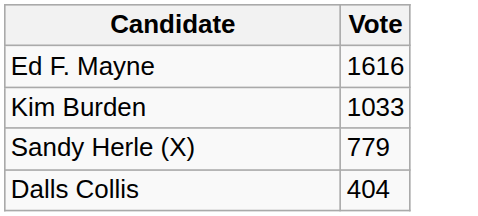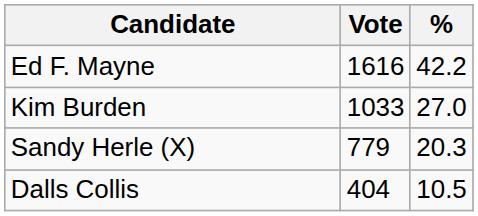 <table class="wikitable">
 <tr>
 <th bgcolor="#DDDDFF" width="200px">Candidate</th>
 <th bgcolor="#DDDDFF">Vote</th>
+<th bgcolor="#DDDDFF">%</th>
 </tr>
 <tr>
 <td>Ed F. Mayne</td>
 <td>1616</td>
+<td>42.2</td>
 </tr>
 <tr>
 <td>Kim Burden</td>
 <td>1033</td>
+<td>27.0</td>
 </tr>
 <tr>
 <td>Sandy Herle (X)</td>
 <td>779</td>
+<td>20.3</td>
 </tr>
 <tr>
 <td>Dalls Collis</td>
 <td>404</td>
+<td>10.5</td>
 </tr>
 </table>
